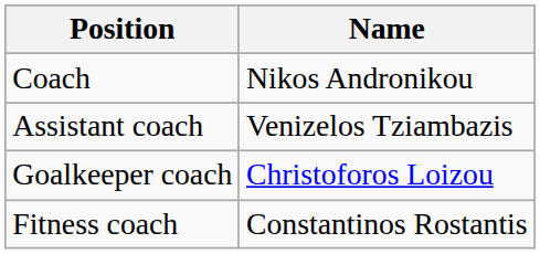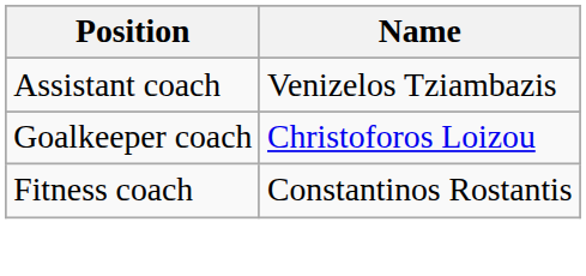 <table class="wikitable">
 <tr>
 <th>Position</th>
 <th>Name</th>
-</tr>
-<tr>
-<td>Coach</td>
-<td> Nikos Andronikou</td>
 </tr>
 <tr>
 <td>Assistant coach</td>
 <td> Venizelos Tziambazis</td>
 </tr>
 <tr>
 <td>Goalkeeper coach</td>
 <td> <a href='#'>Christoforos Loizou</a></td>
 </tr>
 <tr>
 <td>Fitness coach</td>
 <td> Constantinos Rostantis</td>
 </tr>
 </table>
